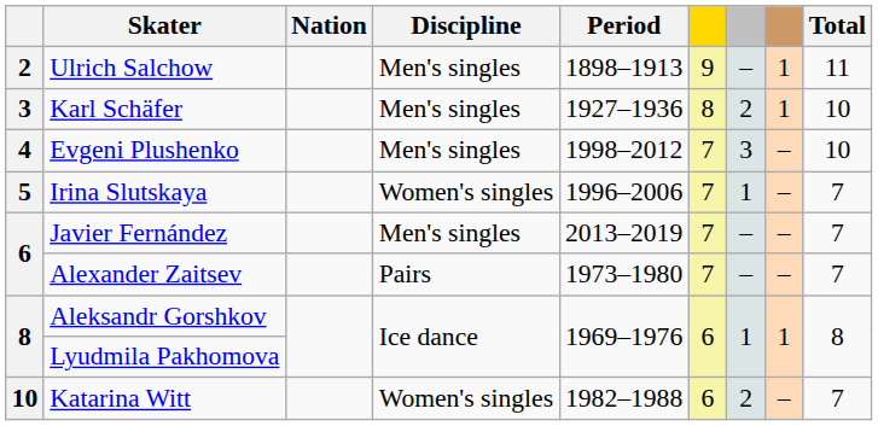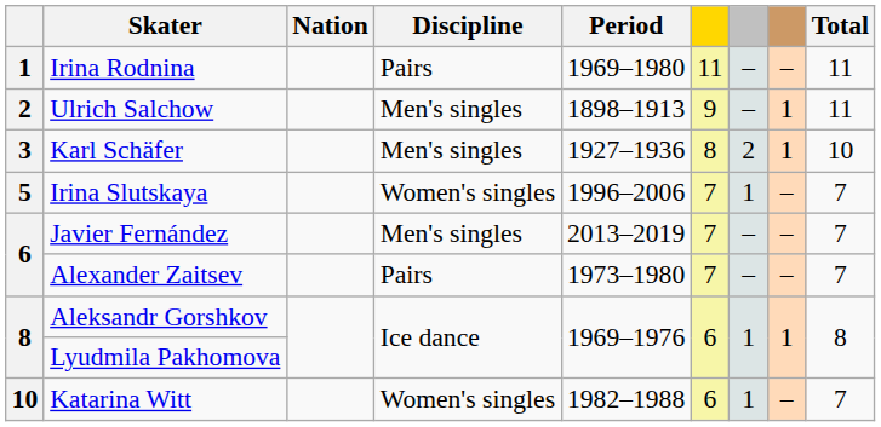 <table class="wikitable unsortable" style="text-align:center">
 <tr>
 <th scope="col"></th>
 <th scope="col">Skater</th>
 <th scope="col">Nation</th>
 <th scope="col">Discipline</th>
 <th scope="col">Period</th>
 <th scope="col" style="width:1em; background-color:gold"></th>
 <th scope="col" style="width:1em;background-color:silver"></th>
 <th scope="col" style="width:1em;background-color:#CC9966"></th>
 <th scope="col">Total</th>
+</tr>
+<tr>
+<th scope="row">1</th>
+<td align="left"><a href='#'>Irina Rodnina</a></td>
+<td align="left"></td>
+<td align="left">Pairs</td>
+<td align="left">1969–1980</td>
+<td bgcolor="#F7F6A8">11</td>
+<td bgcolor="#DCE5E5">–</td>
+<td bgcolor="#FFDAB9">–</td>
+<td>11</td>
 </tr>
 <tr>
 <th scope="row">2</th>
 <td align="left"><a href='#'>Ulrich Salchow</a></td>
 <td align="left"></td>
 <td align="left">Men's singles</td>
 <td align="left">1898–1913</td>
 <td bgcolor="#F7F6A8">9</td>
 <td bgcolor="#DCE5E5">–</td>
 <td bgcolor="#FFDAB9">1</td>
 <td>11</td>
 </tr>
 <tr>
 <th scope="row">3</th>
 <td align="left"><a href='#'>Karl Schäfer</a></td>
 <td align="left"></td>
 <td align="left">Men's singles</td>
 <td align="left">1927–1936</td>
 <td bgcolor="#F7F6A8">8</td>
 <td bgcolor="#DCE5E5">2</td>
 <td bgcolor="#FFDAB9">1</td>
-<td>10</td>
-</tr>
-<tr>
-<th scope="row">4</th>
-<td align="left"><a href='#'>Evgeni Plushenko</a></td>
-<td align="left"></td>
-<td align="left">Men's singles</td>
-<td align="left">1998–2012</td>
-<td bgcolor="#F7F6A8">7</td>
-<td bgcolor="#DCE5E5">3</td>
-<td bgcolor="#FFDAB9">–</td>
 <td>10</td>
 </tr>
 <tr>
 <th scope="row">5</th>
 <td align="left"><a href='#'>Irina Slutskaya</a></td>
 <td align="left"></td>
 <td align="left">Women's singles</td>
 <td align="left">1996–2006</td>
 <td bgcolor="#F7F6A8">7</td>
 <td bgcolor="#DCE5E5">1</td>
 <td bgcolor="#FFDAB9">–</td>
 <td>7</td>
 </tr>
 <tr>
 <th scope="row" rowspan="2">6</th>
 <td align="left"><a href='#'>Javier Fernández</a></td>
 <td align="left"></td>
 <td align="left">Men's singles</td>
 <td align="left">2013–2019</td>
 <td bgcolor="#F7F6A8">7</td>
 <td bgcolor="#DCE5E5">–</td>
 <td bgcolor="#FFDAB9">–</td>
 <td>7</td>
 </tr>
 <tr>
 <td align="left"><a href='#'>Alexander Zaitsev</a></td>
 <td align="left"></td>
 <td align="left">Pairs</td>
 <td align="left">1973–1980</td>
 <td bgcolor="#F7F6A8">7</td>
 <td bgcolor="#DCE5E5">–</td>
 <td bgcolor="#FFDAB9">–</td>
 <td>7</td>
 </tr>
 <tr>
 <th scope="row" rowspan="2">8</th>
 <td align="left"><a href='#'>Aleksandr Gorshkov</a></td>
 <td rowspan="2" align="left"></td>
 <td rowspan="2" align="left">Ice dance</td>
 <td rowspan="2" align="left">1969–1976</td>
 <td rowspan="2" bgcolor="#F7F6A8">6</td>
 <td rowspan="2" bgcolor="#DCE5E5">1</td>
 <td rowspan="2" bgcolor="#FFDAB9">1</td>
 <td rowspan="2">8</td>
 </tr>
 <tr>
 <td align="left"><a href='#'>Lyudmila Pakhomova</a></td>
 </tr>
 <tr>
 <th scope="row">10</th>
 <td align="left"><a href='#'>Katarina Witt</a></td>
 <td align="left"></td>
 <td align="left">Women's singles</td>
 <td align="left">1982–1988</td>
 <td bgcolor="#F7F6A8">6</td>
-<td bgcolor="#DCE5E5">2</td>
+<td bgcolor="#DCE5E5">1</td>
 <td bgcolor="#FFDAB9">–</td>
 <td>7</td>
 </tr>
 </table>
